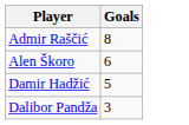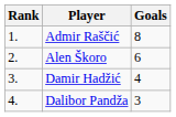 <table class="wikitable">
 <tr>
+<th>Rank</th>
 <th>Player</th>
 <th>Goals</th>
 </tr>
 <tr>
+<td>1.</td>
 <td> <a href='#'>Admir Raščić</a></td>
 <td>8</td>
 </tr>
 <tr>
+<td>2.</td>
 <td> <a href='#'>Alen Škoro</a></td>
 <td>6</td>
 </tr>
 <tr>
+<td>3.</td>
 <td> <a href='#'>Damir Hadžić</a></td>
-<td>5</td>
+<td>4</td>
 </tr>
 <tr>
+<td>4.</td>
 <td> <a href='#'>Dalibor Pandža</a></td>
 <td>3</td>
 </tr>
 </table>
